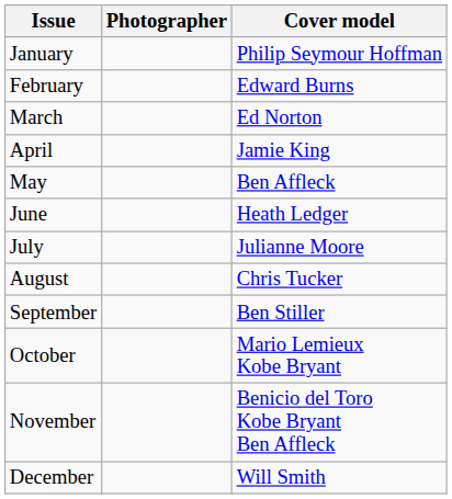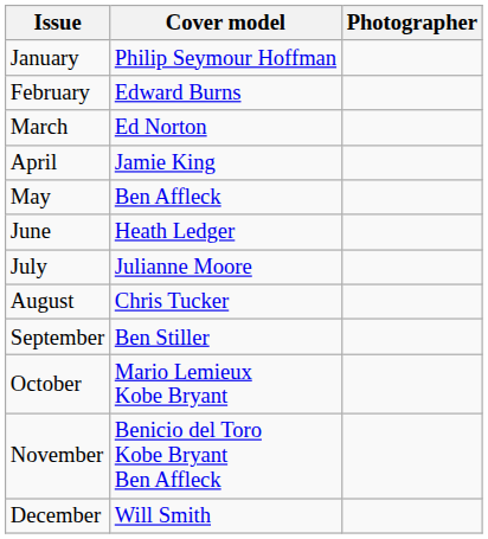 <table class="sortable wikitable">
 <tr>
 <th>Issue</th>
+<th>Cover model</th>
 <th>Photographer</th>
-<th>Cover model</th>
 </tr>
 <tr>
 <td>January</td>
+<td><a href='#'>Philip Seymour Hoffman</a></td>
 <td></td>
-<td><a href='#'>Philip Seymour Hoffman</a></td>
 </tr>
 <tr>
 <td>February</td>
+<td><a href='#'>Edward Burns</a></td>
 <td></td>
-<td><a href='#'>Edward Burns</a></td>
 </tr>
 <tr>
 <td>March</td>
+<td><a href='#'>Ed Norton</a></td>
 <td></td>
-<td><a href='#'>Ed Norton</a></td>
 </tr>
 <tr>
 <td>April</td>
+<td><a href='#'>Jamie King</a></td>
 <td></td>
-<td><a href='#'>Jamie King</a></td>
 </tr>
 <tr>
 <td>May</td>
+<td><a href='#'>Ben Affleck</a></td>
 <td></td>
-<td><a href='#'>Ben Affleck</a></td>
 </tr>
 <tr>
 <td>June</td>
+<td><a href='#'>Heath Ledger</a></td>
 <td></td>
-<td><a href='#'>Heath Ledger</a></td>
 </tr>
 <tr>
 <td>July</td>
+<td><a href='#'>Julianne Moore</a></td>
 <td></td>
-<td><a href='#'>Julianne Moore</a></td>
 </tr>
 <tr>
 <td>August</td>
+<td><a href='#'>Chris Tucker</a></td>
 <td></td>
-<td><a href='#'>Chris Tucker</a></td>
 </tr>
 <tr>
 <td>September</td>
+<td><a href='#'>Ben Stiller</a></td>
 <td></td>
-<td><a href='#'>Ben Stiller</a></td>
 </tr>
 <tr>
 <td>October</td>
+<td><a href='#'>Mario Lemieux</a> <br> <a href='#'>Kobe Bryant</a></td>
 <td></td>
-<td><a href='#'>Mario Lemieux</a> <br> <a href='#'>Kobe Bryant</a></td>
 </tr>
 <tr>
 <td>November</td>
+<td><a href='#'>Benicio del Toro</a> <br> <a href='#'>Kobe Bryant</a> <br> <a href='#'>Ben Affleck</a></td>
 <td></td>
-<td><a href='#'>Benicio del Toro</a> <br> <a href='#'>Kobe Bryant</a> <br> <a href='#'>Ben Affleck</a></td>
 </tr>
 <tr>
 <td>December</td>
+<td><a href='#'>Will Smith</a></td>
 <td></td>
-<td><a href='#'>Will Smith</a></td>
 </tr>
 </table>
